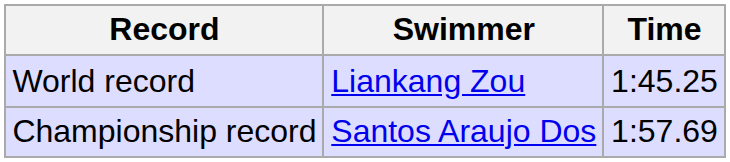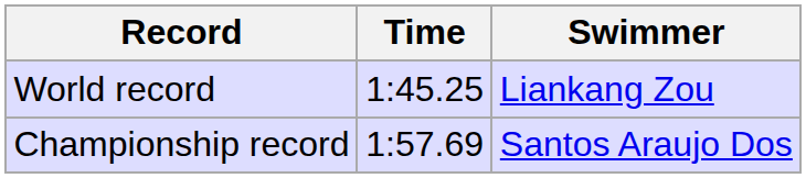 <table class='wikitable' style='text-align:left'>
 <tr>
 <th>Record</th>
+<th>Time</th>
 <th>Swimmer</th>
-<th>Time</th>
 </tr>
 <tr bgcolor=ddddff>
 <td>World record</td>
+<td>1:45.25</td>
 <td><a href='#'>Liankang Zou</a>   </td>
-<td>1:45.25</td>
 </tr>
 <tr bgcolor=ddddff>
 <td>Championship record</td>
+<td>1:57.69</td>
 <td><a href='#'>Santos Araujo Dos</a>  </td>
-<td>1:57.69</td>
 </tr>
 </table>
